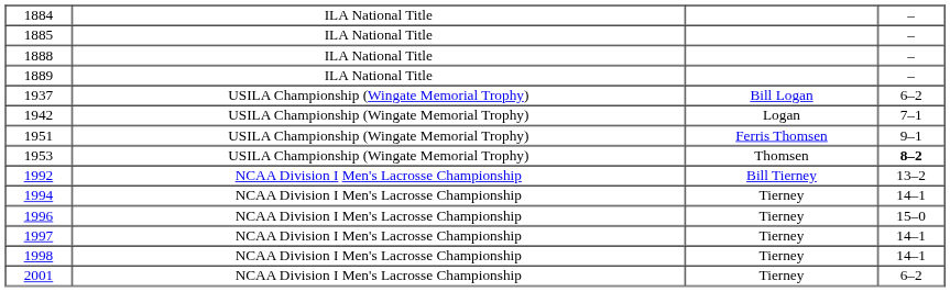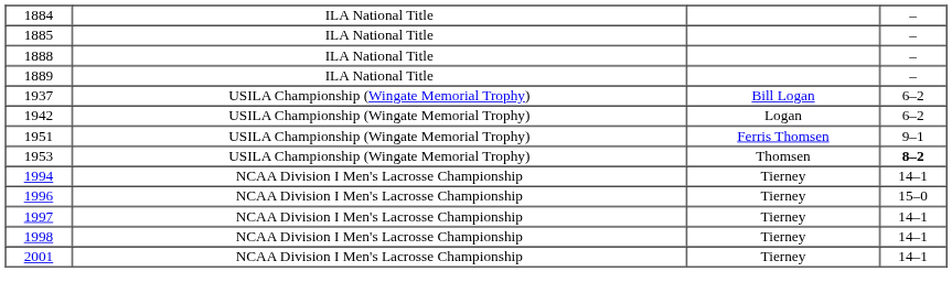 <table cellpadding="1" border="1" cellspacing="0" width="65%">
 <tr align="center">
 <td>1884</td>
 <td>ILA National Title</td>
 <td></td>
 <td>–</td>
 </tr>
 <tr align="center">
 <td>1885</td>
 <td>ILA National Title</td>
 <td></td>
 <td>–</td>
 </tr>
 <tr align="center">
 <td>1888</td>
 <td>ILA National Title</td>
 <td></td>
 <td>–</td>
 </tr>
 <tr align="center">
 <td>1889</td>
 <td>ILA National Title</td>
 <td></td>
 <td>–</td>
 </tr>
 <tr align="center">
 <td>1937</td>
 <td>USILA Championship (<a href='#'>Wingate Memorial Trophy</a>)</td>
 <td><a href='#'>Bill Logan</a></td>
 <td>6–2</td>
 </tr>
 <tr align="center">
 <td>1942</td>
 <td>USILA Championship (Wingate Memorial Trophy)</td>
 <td>Logan</td>
-<td>7–1</td>
+<td>6–2</td>
 </tr>
 <tr align="center">
 <td>1951</td>
 <td>USILA Championship (Wingate Memorial Trophy)</td>
 <td><a href='#'>Ferris Thomsen</a></td>
 <td>9–1</td>
 </tr>
 <tr align="center">
 <td>1953</td>
 <td>USILA Championship (Wingate Memorial Trophy)</td>
 <td>Thomsen</td>
 <td><strong>8–2</strong></td>
-</tr>
-<tr align="center">
-<td><a href='#'>1992</a></td>
-<td><a href='#'>NCAA Division I</a> <a href='#'>Men's Lacrosse Championship</a></td>
-<td><a href='#'>Bill Tierney</a></td>
-<td>13–2</td>
 </tr>
 <tr align="center">
 <td><a href='#'>1994</a></td>
 <td>NCAA Division I Men's Lacrosse Championship</td>
 <td>Tierney</td>
 <td>14–1</td>
 </tr>
 <tr align="center">
 <td><a href='#'>1996</a></td>
 <td>NCAA Division I Men's Lacrosse Championship</td>
 <td>Tierney</td>
 <td>15–0</td>
 </tr>
 <tr align="center">
 <td><a href='#'>1997</a></td>
 <td>NCAA Division I Men's Lacrosse Championship</td>
 <td>Tierney</td>
 <td>14–1</td>
 </tr>
 <tr align="center">
 <td><a href='#'>1998</a></td>
 <td>NCAA Division I Men's Lacrosse Championship</td>
 <td>Tierney</td>
 <td>14–1</td>
 </tr>
 <tr align="center">
 <td><a href='#'>2001</a></td>
 <td>NCAA Division I Men's Lacrosse Championship</td>
 <td>Tierney</td>
-<td>6–2</td>
+<td>14–1</td>
 </tr>
 </table>
